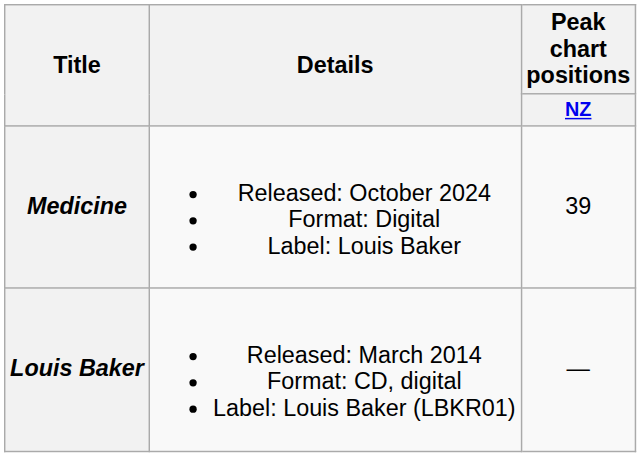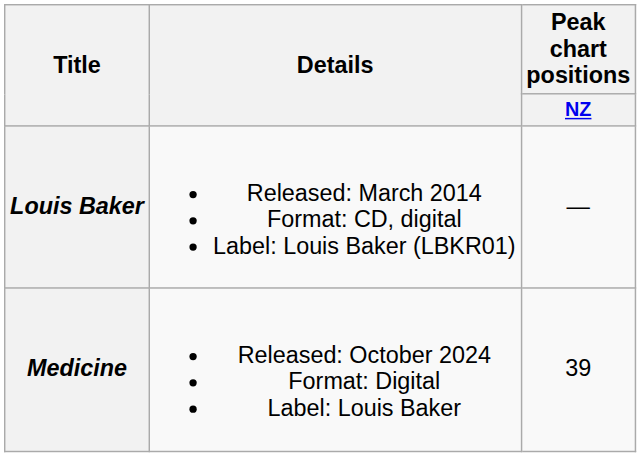 <table class="wikitable plainrowheaders" style="text-align:center;" border="1">
 <tr>
 <th scope="col" rowspan="2">Title</th>
 <th scope="col" rowspan="2">Details</th>
 <th scope="col">Peak chart positions</th>
 </tr>
 <tr>
 <th scope="col" style="width:3em; font-size:85%"><a href='#'>NZ</a><br></th>
 </tr>
 <tr>
+<th scope="row"><em>Louis Baker</em></th>
+<td><br><ul><li>Released: March 2014</li><li>Format: CD, digital</li><li>Label: Louis Baker (LBKR01)</li></ul></td>
+<td>—</td>
+</tr>
+<tr>
 <th scope="row"><em>Medicine</em></th>
 <td><br><ul><li>Released: October 2024</li><li>Format: Digital</li><li>Label: Louis Baker</li></ul></td>
 <td>39</td>
 </tr>
-<tr>
-<th scope="row"><em>Louis Baker</em></th>
-<td><br><ul><li>Released: March 2014</li><li>Format: CD, digital</li><li>Label: Louis Baker (LBKR01)</li></ul></td>
-<td>—</td>
-</tr>
 </table>
